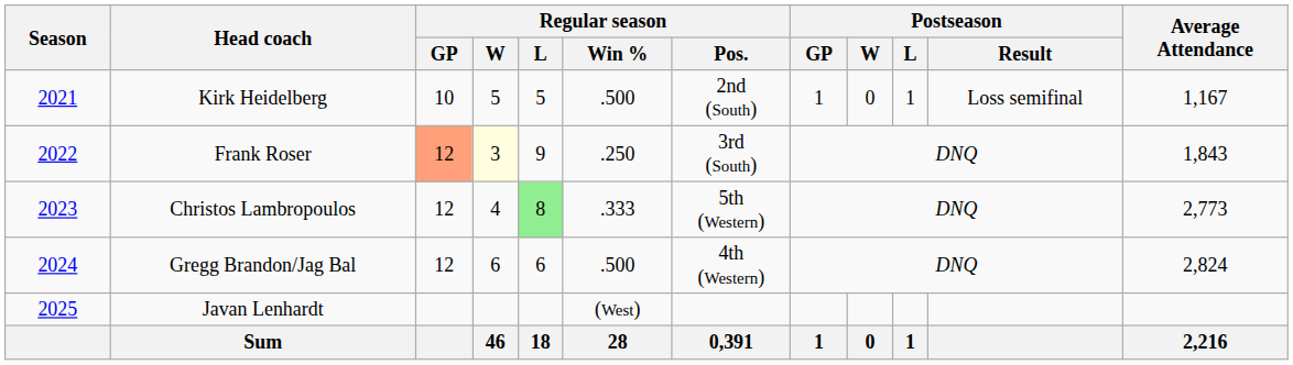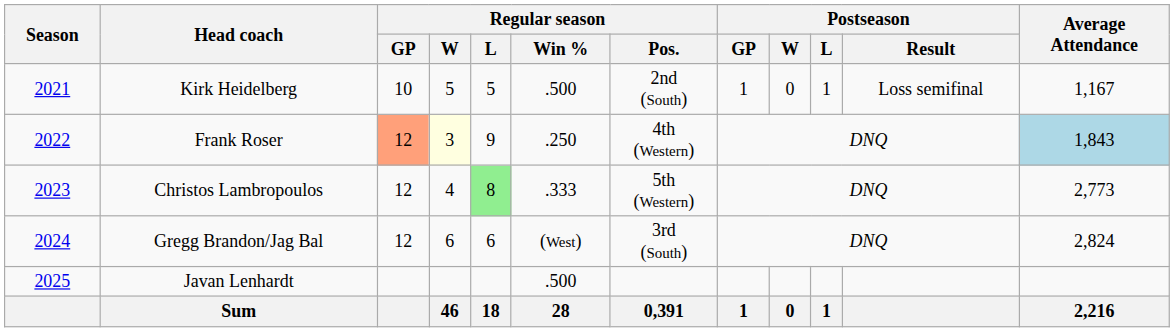 <table class="wikitable" style="font-size: 95%; text-align:center; width:65em">
 <tr>
 <th rowspan="2">Season</th>
 <th rowspan="2">Head coach</th>
 <th colspan="5">Regular season</th>
 <th colspan="4">Postseason</th>
 <th rowspan="2">Average<br> Attendance</th>
 </tr>
 <tr>
 <th>GP</th>
 <th>W</th>
 <th>L</th>
 <th>Win %</th>
 <th>Pos.</th>
 <th>GP</th>
 <th>W</th>
 <th>L</th>
 <th>Result</th>
 </tr>
 <tr>
 <td><a href='#'>2021</a></td>
 <td>Kirk Heidelberg</td>
 <td>10</td>
 <td>5</td>
 <td>5</td>
 <td>.500</td>
 <td>2nd<br>(<small>South</small>)</td>
 <td>1</td>
 <td>0</td>
 <td>1</td>
 <td>Loss semifinal</td>
 <td>1,167</td>
 </tr>
 <tr>
 <td><a href='#'>2022</a></td>
 <td>Frank Roser</td>
 <td style="background: lightsalmon;">12</td>
 <td style="background: lightyellow;">3</td>
 <td>9</td>
 <td>.250</td>
-<td>3rd<br>(<small>South</small>)</td>
+<td>4th<br>(<small>Western</small>)</td>
 <td colspan=4><em>DNQ</em></td>
-<td>1,843</td>
+<td style="background: lightblue;">1,843</td>
 </tr>
 <tr>
 <td><a href='#'>2023</a></td>
 <td>Christos Lambropoulos</td>
 <td>12</td>
 <td>4</td>
 <td style="background: lightgreen;">8</td>
 <td>.333</td>
 <td>5th<br>(<small>Western</small>)</td>
 <td colspan=4><em>DNQ</em></td>
 <td>2,773</td>
 </tr>
 <tr>
 <td><a href='#'>2024</a></td>
 <td>Gregg Brandon/Jag Bal</td>
 <td>12</td>
 <td>6</td>
 <td>6</td>
-<td>.500</td>
-<td>4th<br>(<small>Western</small>)</td>
+<td>(<small>West</small>)</td>
+<td>3rd<br>(<small>South</small>)</td>
 <td colspan=4><em>DNQ</em></td>
 <td>2,824</td>
 </tr>
 <tr>
 <td><a href='#'>2025</a></td>
 <td>Javan Lenhardt</td>
 <td></td>
 <td></td>
 <td></td>
-<td>(<small>West</small>)</td>
+<td>.500</td>
 <td></td>
 <td></td>
 <td></td>
 <td></td>
 <td></td>
 <td></td>
 </tr>
 <tr>
 <th></th>
 <th>Sum</th>
 <th></th>
 <th>46</th>
 <th>18</th>
 <th>28</th>
 <th>0,391</th>
 <th>1</th>
 <th>0</th>
 <th>1</th>
 <th></th>
 <th>2,216</th>
 </tr>
 </table>
